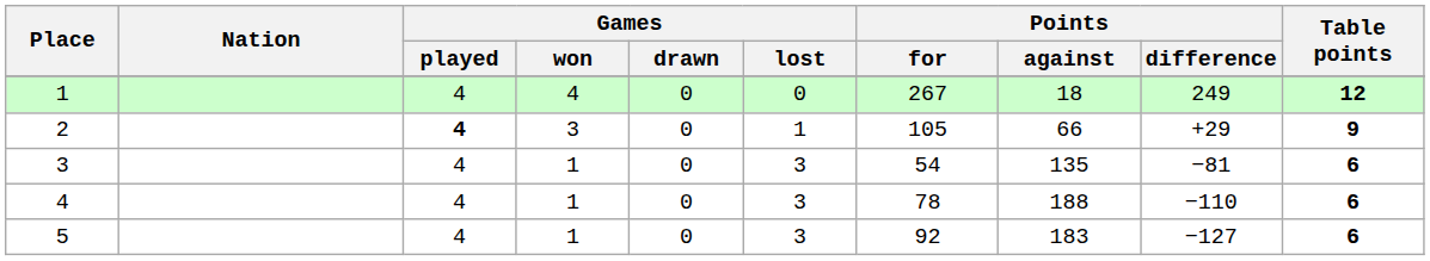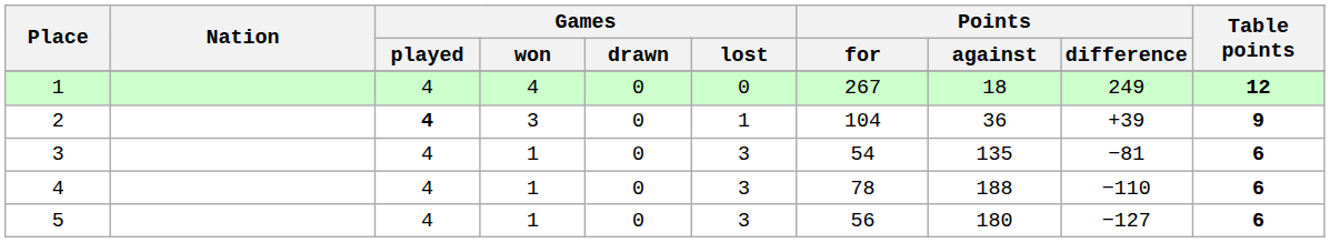 <table class="wikitable">
 <tr>
 <th rowspan=2 width="8%">Place</th>
 <th rowspan=2 width="20%">Nation</th>
 <th colspan=4 width="32%">Games</th>
 <th colspan=3 width="30%">Points</th>
 <th rowspan=2 width="10%">Table<br>points</th>
 </tr>
 <tr>
 <th width="8%">played</th>
 <th width="8%">won</th>
 <th width="8%">drawn</th>
 <th width="8%">lost</th>
 <th width="10%">for</th>
 <th width="10%">against</th>
 <th width="10%">difference</th>
 </tr>
 <tr>
 </tr>
 <tr bgcolor=#ccffcc align=center>
 <td>1</td>
 <td align=left></td>
 <td>4</td>
 <td>4</td>
 <td>0</td>
 <td>0</td>
 <td>267</td>
 <td>18</td>
 <td>249</td>
 <td><strong>12</strong></td>
 </tr>
 <tr bgcolor=#ffffff align=center>
 <td>2</td>
 <td align=left></td>
 <td><strong>4</strong></td>
 <td>3</td>
 <td>0</td>
 <td>1</td>
-<td>105</td>
-<td>66</td>
-<td>+29</td>
+<td>104</td>
+<td>36</td>
+<td>+39</td>
 <td><strong>9</strong></td>
 </tr>
 <tr bgcolor=#ffffff align=center>
 <td>3</td>
 <td align=left></td>
 <td>4</td>
 <td>1</td>
 <td>0</td>
 <td>3</td>
 <td>54</td>
 <td>135</td>
 <td>−81</td>
 <td><strong>6</strong></td>
 </tr>
 <tr bgcolor=#ffffff align=center>
 <td>4</td>
 <td align=left></td>
 <td>4</td>
 <td>1</td>
 <td>0</td>
 <td>3</td>
 <td>78</td>
 <td>188</td>
 <td>−110</td>
 <td><strong>6</strong></td>
 </tr>
 <tr bgcolor=#ffffff align=center>
 <td>5</td>
 <td align=left></td>
 <td>4</td>
 <td>1</td>
 <td>0</td>
 <td>3</td>
-<td>92</td>
-<td>183</td>
+<td>56</td>
+<td>180</td>
 <td>−127</td>
 <td><strong>6</strong></td>
 </tr>
 </table>
